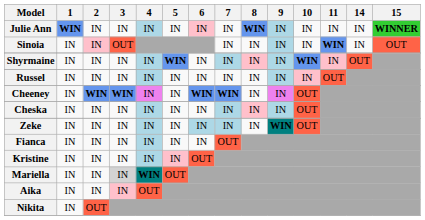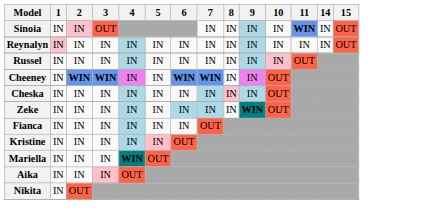 <table class="wikitable" style="text-align:center">
 <tr>
 <th>Model</th>
 <th>1</th>
 <th>2</th>
 <th>3</th>
 <th>4</th>
 <th>5</th>
 <th>6</th>
 <th>7</th>
 <th>8</th>
 <th>9</th>
 <th>10</th>
 <th>11</th>
 <th>14</th>
 <th>15</th>
 </tr>
 <tr>
-<th>Julie Ann</th>
-<td style="background:cornflowerblue;"><strong>WIN</strong></td>
-<td>IN</td>
-<td>IN</td>
-<td style="background:lightblue;">IN</td>
-<td>IN</td>
-<td style="background:pink;">IN</td>
-<td>IN</td>
-<td style="background:cornflowerblue;"><strong>WIN</strong></td>
-<td style="background:lightblue;">IN</td>
-<td>IN</td>
-<td>IN</td>
-<td>IN</td>
-<td style="background:limegreen;"><strong>WINNER</strong></td>
-</tr>
-<tr>
 <th>Sinoia</th>
 <td>IN</td>
 <td style="background:pink;">IN</td>
 <td style="background:tomato;">OUT</td>
 <td colspan=3 style="background:darkgrey;"></td>
 <td>IN</td>
 <td>IN</td>
 <td style="background:lightblue;">IN</td>
 <td>IN</td>
 <td style="background:cornflowerblue;"><strong>WIN</strong></td>
 <td>IN</td>
 <td style="background:tomato;">OUT</td>
 </tr>
 <tr>
 </tr>
 <tr>
-</tr>
-<tr>
-<th>Shyrmaine</th>
+<th>Reynalyn</th>
+<td style="background:pink;">IN</td>
+<td>IN</td>
+<td>IN</td>
+<td style="background:lightblue;">IN</td>
+<td>IN</td>
 <td>IN</td>
 <td>IN</td>
 <td>IN</td>
 <td style="background:lightblue;">IN</td>
-<td style="background:cornflowerblue;"><strong>WIN</strong></td>
 <td>IN</td>
-<td style="background:lightblue;">IN</td>
-<td style="background:pink;">IN</td>
-<td style="background:lightblue;">IN</td>
-<td style="background:cornflowerblue;"><strong>WIN</strong></td>
-<td style="background:pink;">IN</td>
+<td>IN</td>
+<td>IN</td>
 <td style="background:tomato;">OUT</td>
-<td colspan=1 style="background:darkgrey;"></td>
+</tr>
+<tr>
 </tr>
 <tr>
 </tr>
 <tr>
 <th>Russel</th>
 <td>IN</td>
 <td>IN</td>
 <td>IN</td>
 <td style="background:lightblue;">IN</td>
 <td>IN</td>
 <td>IN</td>
 <td>IN</td>
 <td>IN</td>
 <td style="background:lightblue;">IN</td>
 <td style="background:pink;">IN</td>
 <td style="background:tomato;">OUT</td>
 <td colspan=2 style="background:darkgrey;"></td>
 </tr>
 <tr>
 </tr>
 <tr>
 <th>Cheeney</th>
 <td>IN</td>
 <td style="background:cornflowerblue;"><strong>WIN</strong></td>
 <td style="background:cornflowerblue;"><strong>WIN</strong></td>
 <td style="background:violet;">IN</td>
 <td>IN</td>
 <td style="background:cornflowerblue;"><strong>WIN</strong></td>
 <td style="background:cornflowerblue;"><strong>WIN</strong></td>
 <td>IN</td>
 <td style="background:violet;">IN</td>
 <td style="background:tomato;">OUT</td>
 <td colspan=3 style="background:darkgrey;"></td>
 </tr>
 <tr>
 </tr>
 <tr>
 <th>Cheska</th>
 <td>IN</td>
 <td>IN</td>
 <td>IN</td>
 <td style="background:lightblue;">IN</td>
 <td>IN</td>
 <td>IN</td>
 <td style="background:lightblue;">IN</td>
 <td style="background:pink;">IN</td>
 <td style="background:lightblue;">IN</td>
 <td style="background:tomato;">OUT</td>
 <td colspan=3 style="background:darkgrey;"></td>
 </tr>
 <tr>
 </tr>
 <tr>
 <th>Zeke</th>
 <td>IN</td>
 <td>IN</td>
 <td>IN</td>
 <td style="background:lightblue;">IN</td>
 <td>IN</td>
 <td style="background: lightblue;">IN</td>
 <td style="background:lightblue;">IN</td>
 <td>IN</td>
 <td style="background:teal;"><strong>WIN</strong></td>
 <td style="background:tomato;">OUT</td>
 <td colspan=3 style="background:darkgrey;"></td>
 </tr>
 <tr>
 <th>Fianca</th>
 <td>IN</td>
 <td>IN</td>
 <td>IN</td>
 <td style="background:lightblue;">IN</td>
 <td>IN</td>
 <td>IN</td>
 <td style="background:tomato;">OUT</td>
 <td colspan=6 style="background:darkgrey;"></td>
 </tr>
 <tr>
 <th>Kristine</th>
 <td>IN</td>
 <td>IN</td>
 <td>IN</td>
 <td style="background:lightblue;">IN</td>
 <td style="background:pink;">IN</td>
 <td style="background:tomato;">OUT</td>
 <td colspan=7 style="background:darkgrey;"></td>
 </tr>
 <tr>
 <th>Mariella</th>
 <td>IN</td>
 <td>IN</td>
-<td style="background: lightgrey;">IN</td>
+<td>IN</td>
 <td style="background:teal;"><strong>WIN</strong></td>
 <td style="background:tomato;">OUT</td>
 <td colspan=8 style="background:darkgrey;"></td>
 </tr>
 <tr>
 <th>Aika</th>
 <td>IN</td>
 <td>IN</td>
 <td style="background:pink;">IN</td>
 <td style="background:tomato;">OUT</td>
 <td colspan=9 style="background:darkgrey;"></td>
 </tr>
 <tr>
 <th>Nikita</th>
 <td>IN</td>
 <td style="background:tomato;">OUT</td>
 <td colspan=11 style="background:darkgrey;"></td>
 </tr>
 <tr>
 </tr>
 </table>
